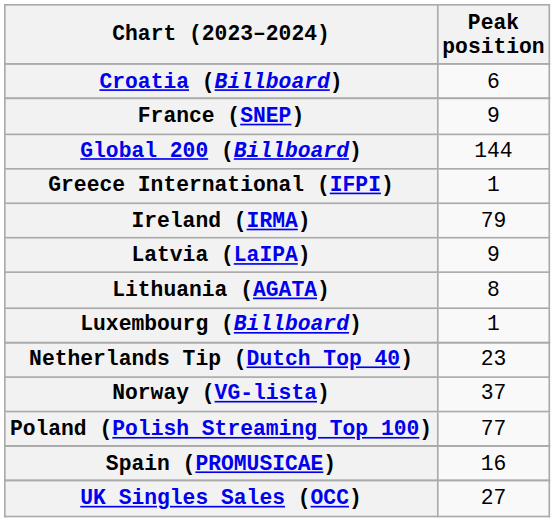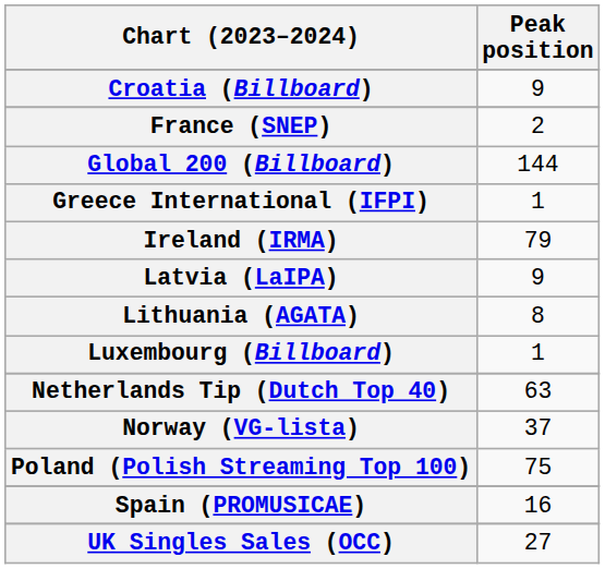 <table class="wikitable sortable plainrowheaders" style="text-align:center">
 <tr>
 <th scope="col">Chart (2023–2024)</th>
 <th scope="col">Peak<br>position</th>
 </tr>
 <tr>
 </tr>
 <tr>
 </tr>
 <tr>
 </tr>
 <tr>
 <th scope="row"><a href='#'>Croatia</a> (<em><a href='#'>Billboard</a></em>)</th>
-<td>6</td>
+<td>9</td>
 </tr>
 <tr>
 </tr>
 <tr>
 <th scope="row">France (<a href='#'>SNEP</a>)</th>
-<td>9</td>
+<td>2</td>
 </tr>
 <tr>
 <th scope="row"><a href='#'>Global 200</a> (<em><a href='#'>Billboard</a></em>)</th>
 <td>144</td>
 </tr>
 <tr>
 <th scope="row">Greece International (<a href='#'>IFPI</a>)</th>
 <td>1</td>
 </tr>
 <tr>
 <th scope="row">Ireland (<a href='#'>IRMA</a>)</th>
 <td>79</td>
 </tr>
 <tr>
 <th scope="row">Latvia (<a href='#'>LaIPA</a>)</th>
 <td>9</td>
 </tr>
 <tr>
 <th scope="row">Lithuania (<a href='#'>AGATA</a>)</th>
 <td>8</td>
 </tr>
 <tr>
 <th scope="row">Luxembourg (<em><a href='#'>Billboard</a></em>)</th>
 <td>1</td>
 </tr>
 <tr>
 </tr>
 <tr>
 <th scope="row">Netherlands Tip (<a href='#'>Dutch Top 40</a>)</th>
-<td>23</td>
+<td>63</td>
 </tr>
 <tr>
 <th scope="row">Norway (<a href='#'>VG-lista</a>)</th>
 <td>37</td>
 </tr>
 <tr>
 <th scope="row">Poland (<a href='#'>Polish Streaming Top 100</a>)</th>
-<td>77</td>
+<td>75</td>
 </tr>
 <tr>
 </tr>
 <tr>
 <th scope="row">Spain (<a href='#'>PROMUSICAE</a>)</th>
 <td>16</td>
 </tr>
 <tr>
 </tr>
 <tr>
 </tr>
 <tr>
 </tr>
 <tr>
 <th scope="row"><a href='#'>UK Singles Sales</a> (<a href='#'>OCC</a>)</th>
 <td>27</td>
 </tr>
 </table>
